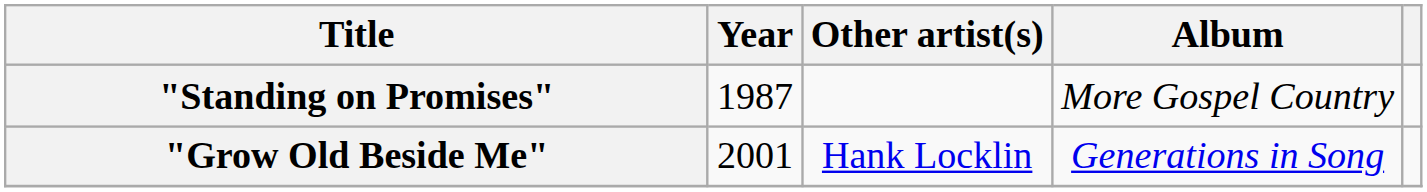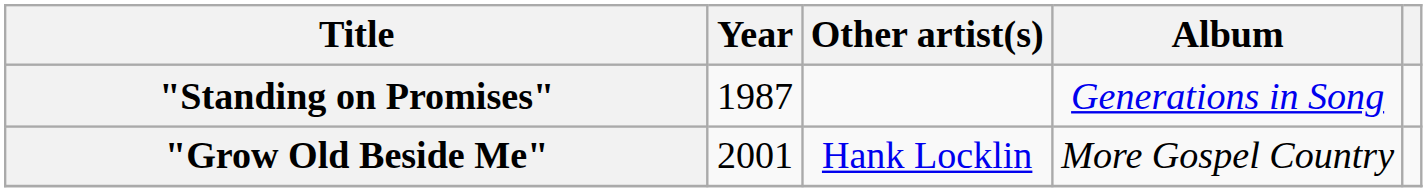 <table class="wikitable plainrowheaders" style="text-align:center;" border="1">
 <tr>
 <th scope="col" style="width:18em;">Title</th>
 <th scope="col">Year</th>
 <th scope="col">Other artist(s)</th>
 <th scope="col">Album</th>
 <th scope="col"></th>
 </tr>
 <tr>
 <th scope="row">"Standing on Promises"</th>
 <td>1987</td>
 <td></td>
-<td><em>More Gospel Country</em></td>
+<td><em><a href='#'>Generations in Song</a></em></td>
 <td></td>
 </tr>
 <tr>
 <th scope="row">"Grow Old Beside Me"</th>
 <td>2001</td>
 <td><a href='#'>Hank Locklin</a></td>
-<td><em><a href='#'>Generations in Song</a></em></td>
+<td><em>More Gospel Country</em></td>
 <td></td>
 </tr>
 <tr>
 </tr>
 </table>
